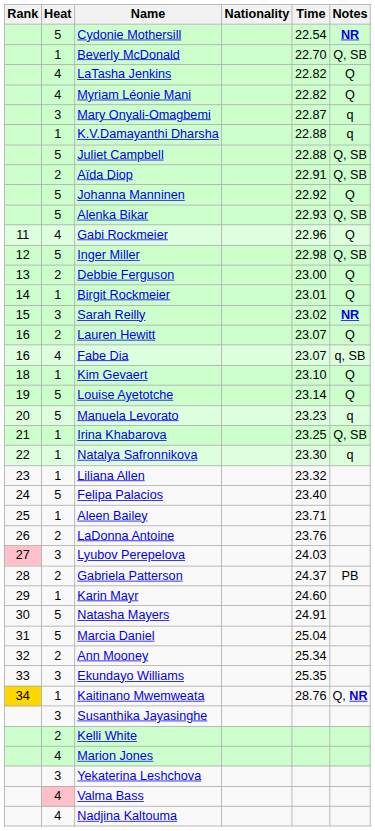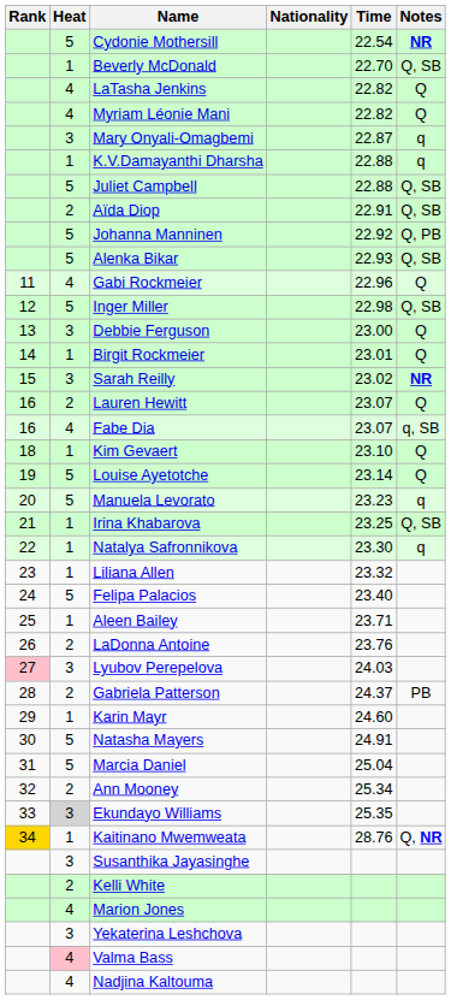 <table class="wikitable sortable" style="text-align:center">
 <tr>
 <th>Rank</th>
 <th>Heat</th>
 <th>Name</th>
 <th>Nationality</th>
 <th>Time</th>
 <th>Notes</th>
 </tr>
 <tr bgcolor=ccffcc>
 <td></td>
 <td>5</td>
 <td align=left><a href='#'>Cydonie Mothersill</a></td>
 <td align=left></td>
 <td>22.54</td>
 <td><strong><a href='#'>NR</a></strong></td>
 </tr>
 <tr bgcolor=ccffcc>
 <td></td>
 <td>1</td>
 <td align=left><a href='#'>Beverly McDonald</a></td>
 <td align=left></td>
 <td>22.70</td>
 <td>Q, SB</td>
 </tr>
 <tr bgcolor=ccffcc>
 <td></td>
 <td>4</td>
 <td align=left><a href='#'>LaTasha Jenkins</a></td>
 <td align=left></td>
 <td>22.82</td>
 <td>Q</td>
 </tr>
 <tr bgcolor=ccffcc>
 <td></td>
 <td>4</td>
 <td align=left><a href='#'>Myriam Léonie Mani</a></td>
 <td align=left></td>
 <td>22.82</td>
 <td>Q</td>
 </tr>
 <tr bgcolor=ccffcc>
 <td></td>
 <td>3</td>
 <td align=left><a href='#'>Mary Onyali-Omagbemi</a></td>
 <td align=left></td>
 <td>22.87</td>
 <td>q</td>
 </tr>
 <tr bgcolor=ccffcc>
 <td></td>
 <td>1</td>
 <td align=left><a href='#'>K.V.Damayanthi Dharsha</a></td>
 <td align=left></td>
 <td>22.88</td>
 <td>q</td>
 </tr>
 <tr bgcolor=ccffcc>
 <td></td>
 <td>5</td>
 <td align=left><a href='#'>Juliet Campbell</a></td>
 <td align=left></td>
 <td>22.88</td>
 <td>Q, SB</td>
 </tr>
 <tr bgcolor=ccffcc>
 <td></td>
 <td>2</td>
 <td align=left><a href='#'>Aïda Diop</a></td>
 <td align=left></td>
 <td>22.91</td>
 <td>Q, SB</td>
 </tr>
 <tr bgcolor=ccffcc>
 <td></td>
 <td>5</td>
 <td align=left><a href='#'>Johanna Manninen</a></td>
 <td align=left></td>
 <td>22.92</td>
-<td>Q</td>
+<td>Q, PB</td>
 </tr>
 <tr bgcolor=ccffcc>
 <td></td>
 <td>5</td>
 <td align=left><a href='#'>Alenka Bikar</a></td>
 <td align=left></td>
 <td>22.93</td>
 <td>Q, SB</td>
 </tr>
 <tr bgcolor=ddffdd>
 <td>11</td>
 <td>4</td>
 <td align=left><a href='#'>Gabi Rockmeier</a></td>
 <td align=left></td>
 <td>22.96</td>
 <td>Q</td>
 </tr>
 <tr bgcolor=ccffcc>
 <td>12</td>
 <td>5</td>
 <td align=left><a href='#'>Inger Miller</a></td>
 <td align=left></td>
 <td>22.98</td>
 <td>Q, SB</td>
 </tr>
 <tr bgcolor=ccffcc>
 <td>13</td>
-<td>2</td>
+<td>3</td>
 <td align=left><a href='#'>Debbie Ferguson</a></td>
 <td align=left></td>
 <td>23.00</td>
 <td>Q</td>
 </tr>
 <tr bgcolor=ccffcc>
 <td>14</td>
 <td>1</td>
 <td align=left><a href='#'>Birgit Rockmeier</a></td>
 <td align=left></td>
 <td>23.01</td>
 <td>Q</td>
 </tr>
 <tr bgcolor=ccffcc>
 <td>15</td>
 <td>3</td>
 <td align=left><a href='#'>Sarah Reilly</a></td>
 <td align=left></td>
 <td>23.02</td>
 <td><strong><a href='#'>NR</a></strong></td>
 </tr>
 <tr bgcolor=ccffcc>
 <td>16</td>
 <td>2</td>
 <td align=left><a href='#'>Lauren Hewitt</a></td>
 <td align=left></td>
 <td>23.07</td>
 <td>Q</td>
 </tr>
 <tr bgcolor=ddffdd>
 <td>16</td>
 <td>4</td>
 <td align=left><a href='#'>Fabe Dia</a></td>
 <td align=left></td>
 <td>23.07</td>
 <td>q, SB</td>
 </tr>
 <tr bgcolor=ccffcc>
 <td>18</td>
 <td>1</td>
 <td align=left><a href='#'>Kim Gevaert</a></td>
 <td align=left></td>
 <td>23.10</td>
 <td>Q</td>
 </tr>
 <tr bgcolor=ccffcc>
 <td>19</td>
 <td>5</td>
 <td align=left><a href='#'>Louise Ayetotche</a></td>
 <td align=left></td>
 <td>23.14</td>
 <td>Q</td>
 </tr>
 <tr bgcolor=ddffdd>
 <td>20</td>
 <td>5</td>
 <td align=left><a href='#'>Manuela Levorato</a></td>
 <td align=left></td>
 <td>23.23</td>
 <td>q</td>
 </tr>
 <tr bgcolor=ccffcc>
 <td>21</td>
 <td>1</td>
 <td align=left><a href='#'>Irina Khabarova</a></td>
 <td align=left></td>
 <td>23.25</td>
 <td>Q, SB</td>
 </tr>
 <tr bgcolor=ddffdd>
 <td>22</td>
 <td>1</td>
 <td align=left><a href='#'>Natalya Safronnikova</a></td>
 <td align=left></td>
 <td>23.30</td>
 <td>q</td>
 </tr>
 <tr>
 <td>23</td>
 <td>1</td>
 <td align=left><a href='#'>Liliana Allen</a></td>
 <td align=left></td>
 <td>23.32</td>
 <td></td>
 </tr>
 <tr>
 <td>24</td>
 <td>5</td>
 <td align=left><a href='#'>Felipa Palacios</a></td>
 <td align=left></td>
 <td>23.40</td>
 <td></td>
 </tr>
 <tr>
 <td>25</td>
 <td>1</td>
 <td align=left><a href='#'>Aleen Bailey</a></td>
 <td align=left></td>
 <td>23.71</td>
 <td></td>
 </tr>
 <tr>
 <td>26</td>
 <td>2</td>
 <td align=left><a href='#'>LaDonna Antoine</a></td>
 <td align=left></td>
 <td>23.76</td>
 <td></td>
 </tr>
 <tr>
 <td style="background: pink;">27</td>
 <td>3</td>
 <td align=left><a href='#'>Lyubov Perepelova</a></td>
 <td align=left></td>
 <td>24.03</td>
 <td></td>
 </tr>
 <tr>
 <td>28</td>
 <td>2</td>
 <td align=left><a href='#'>Gabriela Patterson</a></td>
 <td align=left></td>
 <td>24.37</td>
 <td>PB</td>
 </tr>
 <tr>
 <td>29</td>
 <td>1</td>
 <td align=left><a href='#'>Karin Mayr</a></td>
 <td align=left></td>
 <td>24.60</td>
 <td></td>
 </tr>
 <tr>
 <td>30</td>
 <td>5</td>
 <td align=left><a href='#'>Natasha Mayers</a></td>
 <td align=left></td>
 <td>24.91</td>
 <td></td>
 </tr>
 <tr>
 <td>31</td>
 <td>5</td>
 <td align=left><a href='#'>Marcia Daniel</a></td>
 <td align=left></td>
 <td>25.04</td>
 <td></td>
 </tr>
 <tr>
 <td>32</td>
 <td>2</td>
 <td align=left><a href='#'>Ann Mooney</a></td>
 <td align=left></td>
 <td>25.34</td>
 <td></td>
 </tr>
 <tr>
 <td>33</td>
-<td>3</td>
+<td style="background: lightgrey;">3</td>
 <td align=left><a href='#'>Ekundayo Williams</a></td>
 <td align=left></td>
 <td>25.35</td>
 <td></td>
 </tr>
 <tr>
 <td style="background: gold;">34</td>
 <td>1</td>
 <td align=left><a href='#'>Kaitinano Mwemweata</a></td>
 <td align=left></td>
 <td>28.76</td>
 <td>Q, <strong><a href='#'>NR</a></strong></td>
 </tr>
 <tr>
 <td></td>
 <td>3</td>
 <td align=left><a href='#'>Susanthika Jayasinghe</a></td>
 <td align=left></td>
 <td></td>
 <td></td>
 </tr>
 <tr bgcolor=ccffcc>
 <td></td>
 <td>2</td>
 <td align=left><a href='#'>Kelli White</a></td>
 <td align=left></td>
 <td></td>
 <td></td>
 </tr>
 <tr bgcolor=ccffcc>
 <td></td>
 <td>4</td>
 <td align=left><a href='#'>Marion Jones</a></td>
 <td align=left></td>
 <td></td>
 <td></td>
 </tr>
 <tr>
 <td></td>
 <td>3</td>
 <td align=left><a href='#'>Yekaterina Leshchova</a></td>
 <td align=left></td>
 <td></td>
 <td></td>
 </tr>
 <tr>
 <td></td>
 <td style="background: pink;">4</td>
 <td align=left><a href='#'>Valma Bass</a></td>
 <td align=left></td>
 <td></td>
 <td></td>
 </tr>
 <tr>
 <td></td>
 <td>4</td>
 <td align=left><a href='#'>Nadjina Kaltouma</a></td>
 <td align=left></td>
 <td></td>
 <td></td>
 </tr>
 </table>
